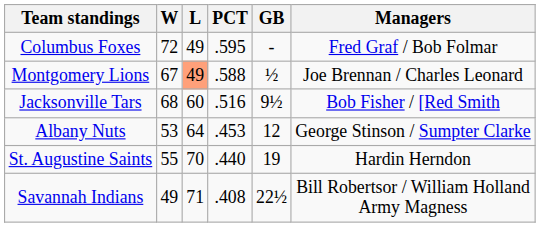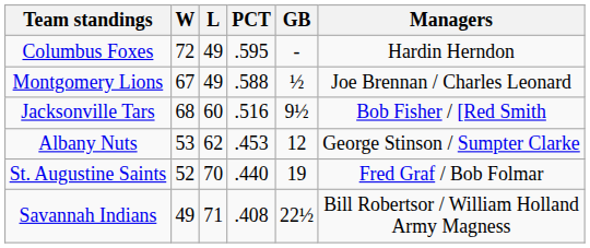 <table class="wikitable" style="text-align:center">
 <tr>
 <th>Team standings</th>
 <th>W</th>
 <th>L</th>
 <th>PCT</th>
 <th>GB</th>
 <th>Managers</th>
 </tr>
 <tr>
 <td><a href='#'>Columbus Foxes</a></td>
 <td>72</td>
 <td>49</td>
 <td>.595</td>
 <td>-</td>
-<td><a href='#'>Fred Graf</a> / Bob Folmar</td>
+<td>Hardin Herndon</td>
 </tr>
 <tr>
 <td><a href='#'>Montgomery Lions</a></td>
 <td>67</td>
-<td style="background: lightsalmon;">49</td>
+<td>49</td>
 <td>.588</td>
 <td>½</td>
 <td>Joe Brennan / Charles Leonard</td>
 </tr>
 <tr>
 <td><a href='#'>Jacksonville Tars</a></td>
 <td>68</td>
 <td>60</td>
 <td>.516</td>
 <td>9½</td>
 <td><a href='#'>Bob Fisher</a> / <a href='#'>[Red Smith</a></td>
 </tr>
 <tr>
 <td><a href='#'>Albany Nuts</a></td>
 <td>53</td>
-<td>64</td>
+<td>62</td>
 <td>.453</td>
 <td>12</td>
 <td>George Stinson / <a href='#'>Sumpter Clarke</a></td>
 </tr>
 <tr>
 <td><a href='#'>St. Augustine Saints</a></td>
-<td>55</td>
+<td>52</td>
 <td>70</td>
 <td>.440</td>
 <td>19</td>
-<td>Hardin Herndon</td>
+<td><a href='#'>Fred Graf</a> / Bob Folmar</td>
 </tr>
 <tr>
 <td><a href='#'>Savannah Indians</a></td>
 <td>49</td>
 <td>71</td>
 <td>.408</td>
 <td>22½</td>
 <td>Bill Robertsor / William Holland  <br> Army Magness</td>
 </tr>
 </table>
